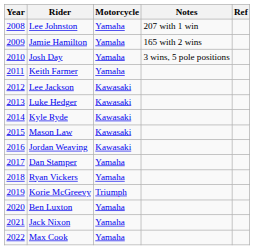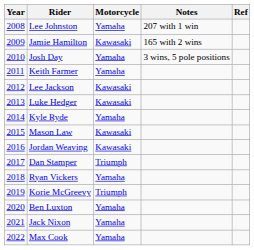 <table class="wikitable" style="font-size: 85%">
 <tr>
 <th>Year</th>
 <th>Rider</th>
 <th>Motorcycle</th>
 <th>Notes</th>
 <th>Ref</th>
 </tr>
 <tr>
 <td><a href='#'>2008</a></td>
 <td><a href='#'>Lee Johnston</a></td>
 <td><a href='#'>Yamaha</a></td>
 <td>207 with 1 win</td>
 <td></td>
 </tr>
 <tr>
 <td><a href='#'>2009</a></td>
 <td><a href='#'>Jamie Hamilton</a></td>
-<td><a href='#'>Yamaha</a></td>
+<td><a href='#'>Kawasaki</a></td>
 <td>165 with 2 wins</td>
 <td></td>
 </tr>
 <tr>
 <td><a href='#'>2010</a></td>
 <td><a href='#'>Josh Day</a></td>
 <td><a href='#'>Yamaha</a></td>
 <td>3 wins, 5 pole positions</td>
 <td></td>
 </tr>
 <tr>
 <td><a href='#'>2011</a></td>
 <td><a href='#'>Keith Farmer</a></td>
 <td><a href='#'>Yamaha</a></td>
 <td></td>
 <td></td>
 </tr>
 <tr>
 <td><a href='#'>2012</a></td>
 <td><a href='#'>Lee Jackson</a></td>
 <td><a href='#'>Kawasaki</a></td>
 <td></td>
 <td></td>
 </tr>
 <tr>
 <td><a href='#'>2013</a></td>
 <td><a href='#'>Luke Hedger</a></td>
 <td><a href='#'>Kawasaki</a></td>
 <td></td>
 <td></td>
 </tr>
 <tr>
 <td><a href='#'>2014</a></td>
 <td><a href='#'>Kyle Ryde</a></td>
-<td><a href='#'>Kawasaki</a></td>
+<td><a href='#'>Yamaha</a></td>
 <td></td>
 <td></td>
 </tr>
 <tr>
 <td><a href='#'>2015</a></td>
 <td><a href='#'>Mason Law</a></td>
 <td><a href='#'>Kawasaki</a></td>
 <td></td>
 <td></td>
 </tr>
 <tr>
 <td><a href='#'>2016</a></td>
 <td><a href='#'>Jordan Weaving</a></td>
 <td><a href='#'>Kawasaki</a></td>
 <td></td>
 <td></td>
 </tr>
 <tr>
 <td><a href='#'>2017</a></td>
 <td><a href='#'>Dan Stamper</a></td>
-<td><a href='#'>Yamaha</a></td>
+<td><a href='#'>Triumph</a></td>
 <td></td>
 <td></td>
 </tr>
 <tr>
 <td><a href='#'>2018</a></td>
 <td><a href='#'>Ryan Vickers</a></td>
 <td><a href='#'>Yamaha</a></td>
 <td></td>
 <td></td>
 </tr>
 <tr>
 <td><a href='#'>2019</a></td>
 <td><a href='#'>Korie McGreevy</a></td>
 <td><a href='#'>Triumph</a></td>
 <td></td>
 <td></td>
 </tr>
 <tr>
 <td><a href='#'>2020</a></td>
 <td><a href='#'>Ben Luxton</a></td>
 <td><a href='#'>Yamaha</a></td>
 <td></td>
 <td></td>
 </tr>
 <tr>
 <td><a href='#'>2021</a></td>
 <td><a href='#'>Jack Nixon</a></td>
 <td><a href='#'>Yamaha</a></td>
 <td></td>
 <td></td>
 </tr>
 <tr>
 <td><a href='#'>2022</a></td>
 <td><a href='#'>Max Cook</a></td>
 <td><a href='#'>Yamaha</a></td>
 <td></td>
 <td></td>
 </tr>
 </table>
